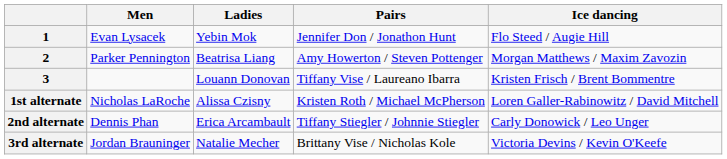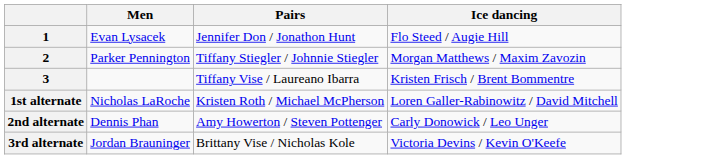 <table class="wikitable">
 <tr>
 <th></th>
 <th>Men</th>
-<th>Ladies</th>
 <th>Pairs</th>
 <th>Ice dancing</th>
 </tr>
 <tr>
 <th>1</th>
 <td><a href='#'>Evan Lysacek</a></td>
-<td><a href='#'>Yebin Mok</a></td>
 <td><a href='#'>Jennifer Don</a> / <a href='#'>Jonathon Hunt</a></td>
 <td><a href='#'>Flo Steed</a> / <a href='#'>Augie Hill</a></td>
 </tr>
 <tr>
 <th>2</th>
 <td><a href='#'>Parker Pennington</a></td>
-<td><a href='#'>Beatrisa Liang</a></td>
-<td><a href='#'>Amy Howerton</a> / <a href='#'>Steven Pottenger</a></td>
+<td><a href='#'>Tiffany Stiegler</a> / <a href='#'>Johnnie Stiegler</a></td>
 <td><a href='#'>Morgan Matthews</a> / <a href='#'>Maxim Zavozin</a></td>
 </tr>
 <tr>
 <th>3</th>
 <td></td>
-<td><a href='#'>Louann Donovan</a></td>
 <td><a href='#'>Tiffany Vise</a> / Laureano Ibarra</td>
 <td><a href='#'>Kristen Frisch</a> / <a href='#'>Brent Bommentre</a></td>
 </tr>
 <tr>
 <th>1st alternate</th>
 <td><a href='#'>Nicholas LaRoche</a></td>
-<td><a href='#'>Alissa Czisny</a></td>
 <td><a href='#'>Kristen Roth</a> / <a href='#'>Michael McPherson</a></td>
 <td><a href='#'>Loren Galler-Rabinowitz</a> / <a href='#'>David Mitchell</a></td>
 </tr>
 <tr>
 <th>2nd alternate</th>
 <td><a href='#'>Dennis Phan</a></td>
-<td><a href='#'>Erica Arcambault</a></td>
-<td><a href='#'>Tiffany Stiegler</a> / <a href='#'>Johnnie Stiegler</a></td>
+<td><a href='#'>Amy Howerton</a> / <a href='#'>Steven Pottenger</a></td>
 <td><a href='#'>Carly Donowick</a> / <a href='#'>Leo Unger</a></td>
 </tr>
 <tr>
 <th>3rd alternate</th>
 <td><a href='#'>Jordan Brauninger</a></td>
-<td><a href='#'>Natalie Mecher</a></td>
 <td>Brittany Vise / Nicholas Kole</td>
 <td><a href='#'>Victoria Devins</a> / <a href='#'>Kevin O'Keefe</a></td>
 </tr>
 </table>
